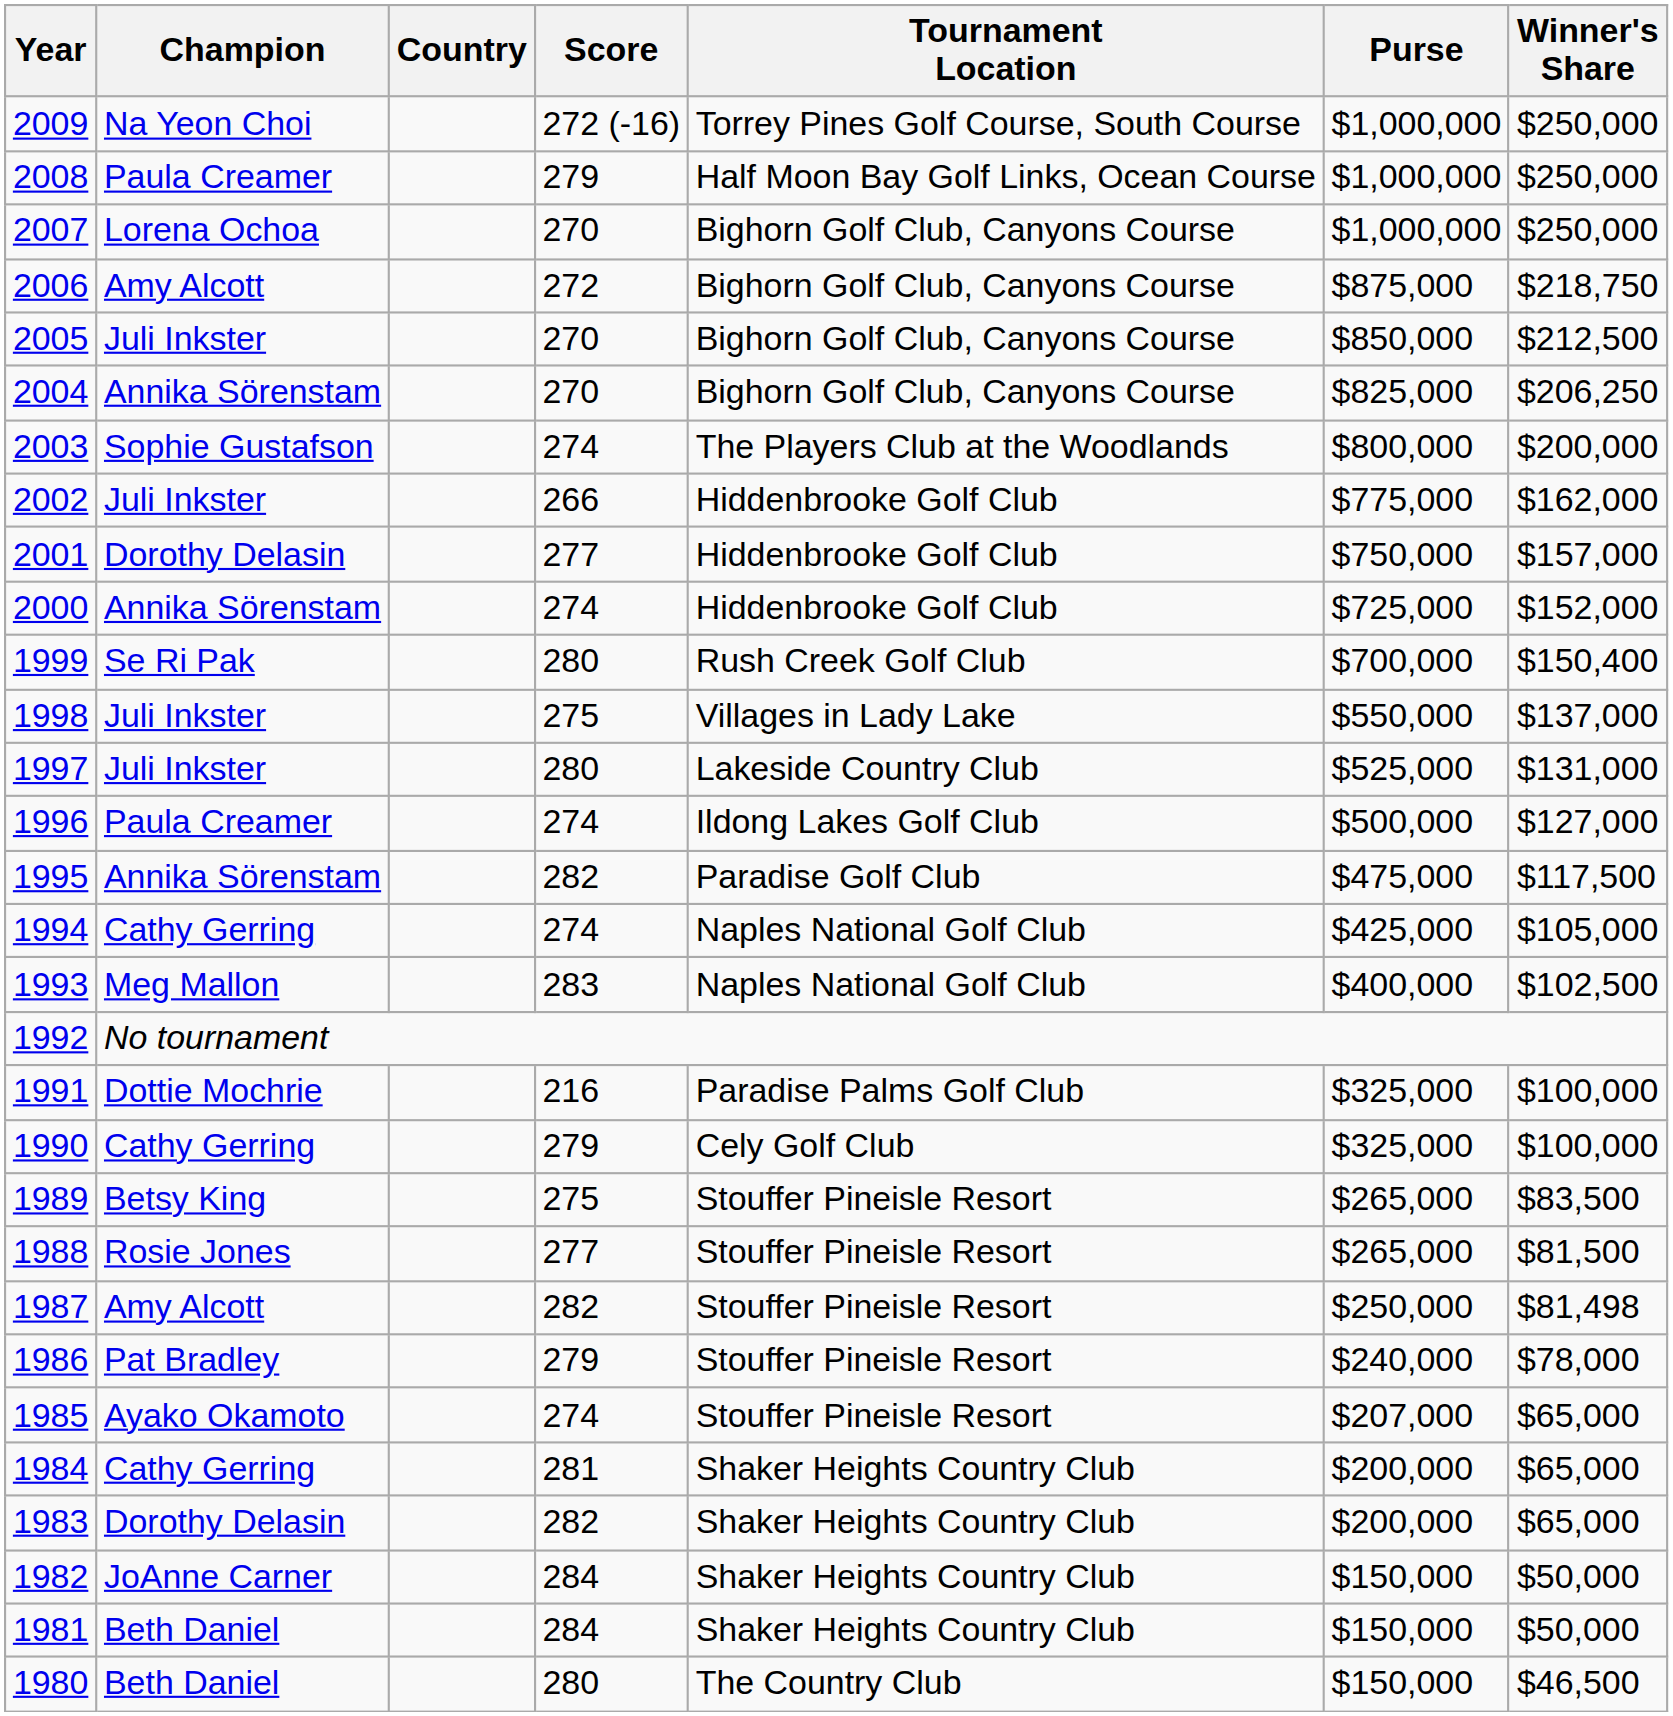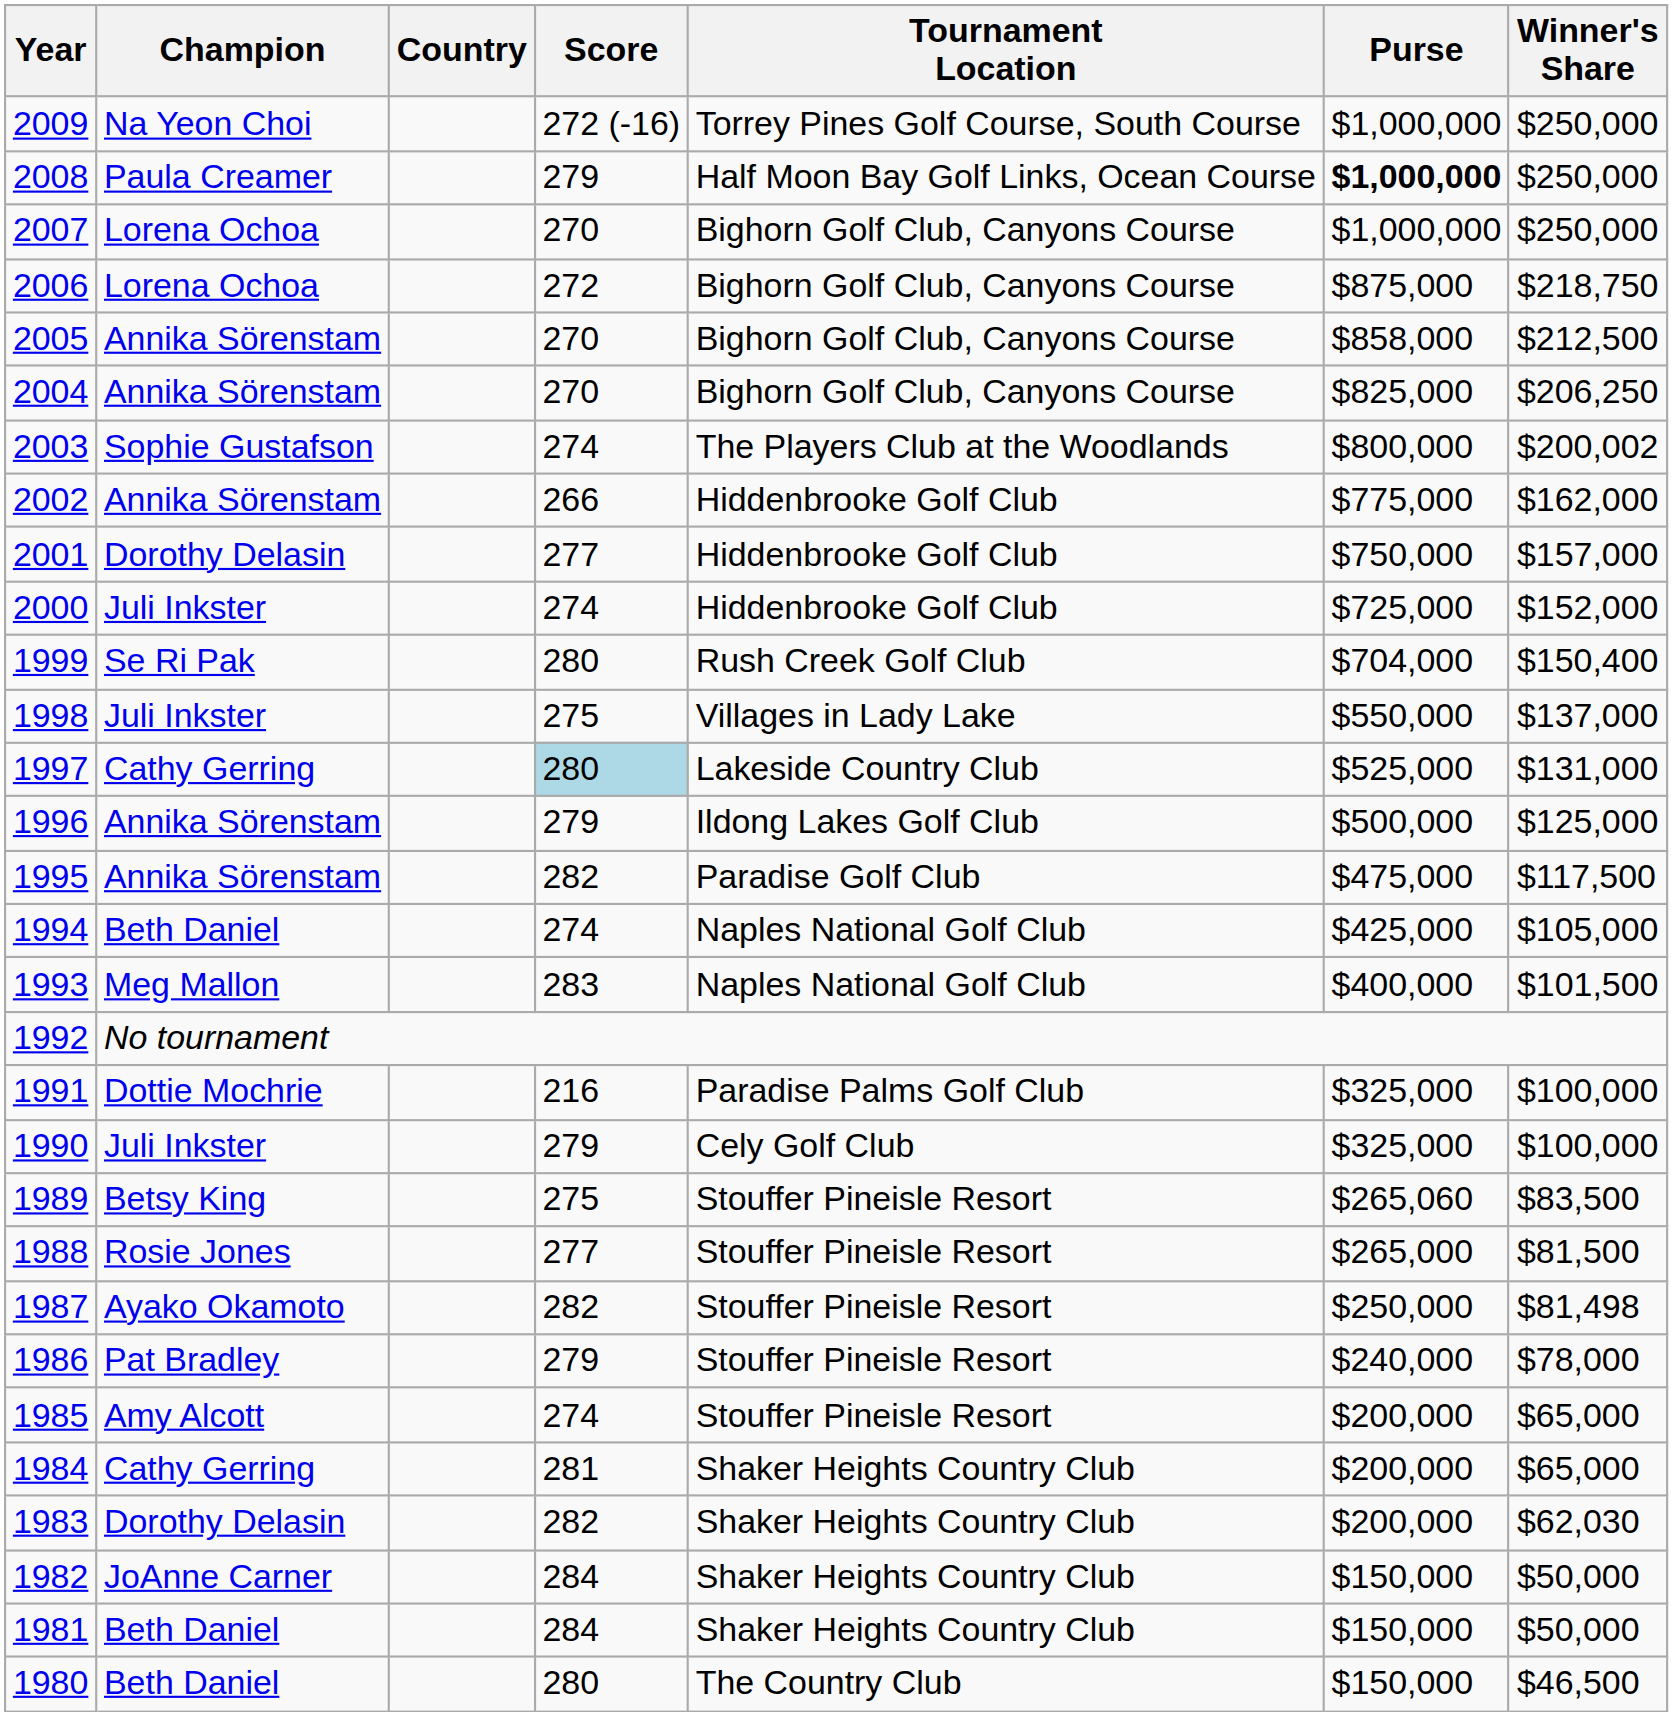 <table class="wikitable">
 <tr>
 <th>Year</th>
 <th>Champion</th>
 <th>Country</th>
 <th>Score</th>
 <th>Tournament<br>Location</th>
 <th>Purse</th>
 <th>Winner's<br>Share</th>
 </tr>
 <tr>
 <td><a href='#'>2009</a></td>
 <td><a href='#'>Na Yeon Choi</a></td>
 <td></td>
 <td>272 (-16)</td>
 <td>Torrey Pines Golf Course, South Course</td>
 <td>$1,000,000</td>
 <td>$250,000</td>
 </tr>
 <tr>
 <td><a href='#'>2008</a></td>
 <td><a href='#'>Paula Creamer</a></td>
 <td></td>
 <td>279</td>
 <td>Half Moon Bay Golf Links, Ocean Course</td>
-<td>$1,000,000</td>
+<td><strong>$1,000,000</strong></td>
 <td>$250,000</td>
 </tr>
 <tr>
 <td><a href='#'>2007</a></td>
 <td><a href='#'>Lorena Ochoa</a></td>
 <td></td>
 <td>270</td>
 <td>Bighorn Golf Club, Canyons Course</td>
 <td>$1,000,000</td>
 <td>$250,000</td>
 </tr>
 <tr>
 <td><a href='#'>2006</a></td>
-<td><a href='#'>Amy Alcott</a></td>
+<td><a href='#'>Lorena Ochoa</a></td>
 <td></td>
 <td>272</td>
 <td>Bighorn Golf Club, Canyons Course</td>
 <td>$875,000</td>
 <td>$218,750</td>
 </tr>
 <tr>
 <td><a href='#'>2005</a></td>
-<td><a href='#'>Juli Inkster</a></td>
+<td><a href='#'>Annika Sörenstam</a></td>
 <td></td>
 <td>270</td>
 <td>Bighorn Golf Club, Canyons Course</td>
-<td>$850,000</td>
+<td>$858,000</td>
 <td>$212,500</td>
 </tr>
 <tr>
 <td><a href='#'>2004</a></td>
 <td><a href='#'>Annika Sörenstam</a></td>
 <td></td>
 <td>270</td>
 <td>Bighorn Golf Club, Canyons Course</td>
 <td>$825,000</td>
 <td>$206,250</td>
 </tr>
 <tr>
 <td><a href='#'>2003</a></td>
 <td><a href='#'>Sophie Gustafson</a></td>
 <td></td>
 <td>274</td>
 <td>The Players Club at the Woodlands</td>
 <td>$800,000</td>
-<td>$200,000</td>
+<td>$200,002</td>
 </tr>
 <tr>
 <td><a href='#'>2002</a></td>
-<td><a href='#'>Juli Inkster</a></td>
+<td><a href='#'>Annika Sörenstam</a></td>
 <td></td>
 <td>266</td>
 <td>Hiddenbrooke Golf Club</td>
 <td>$775,000</td>
 <td>$162,000</td>
 </tr>
 <tr>
 <td><a href='#'>2001</a></td>
 <td><a href='#'>Dorothy Delasin</a></td>
 <td></td>
 <td>277</td>
 <td>Hiddenbrooke Golf Club</td>
 <td>$750,000</td>
 <td>$157,000</td>
 </tr>
 <tr>
 <td><a href='#'>2000</a></td>
-<td><a href='#'>Annika Sörenstam</a></td>
+<td><a href='#'>Juli Inkster</a></td>
 <td></td>
 <td>274</td>
 <td>Hiddenbrooke Golf Club</td>
 <td>$725,000</td>
 <td>$152,000</td>
 </tr>
 <tr>
 <td><a href='#'>1999</a></td>
 <td><a href='#'>Se Ri Pak</a></td>
 <td></td>
 <td>280</td>
 <td>Rush Creek Golf Club</td>
-<td>$700,000</td>
+<td>$704,000</td>
 <td>$150,400</td>
 </tr>
 <tr>
 <td><a href='#'>1998</a></td>
 <td><a href='#'>Juli Inkster</a></td>
 <td></td>
 <td>275</td>
 <td>Villages in Lady Lake</td>
 <td>$550,000</td>
 <td>$137,000</td>
 </tr>
 <tr>
 <td><a href='#'>1997</a></td>
-<td><a href='#'>Juli Inkster</a></td>
+<td><a href='#'>Cathy Gerring</a></td>
 <td></td>
-<td>280</td>
+<td style="background: lightblue;">280</td>
 <td>Lakeside Country Club</td>
 <td>$525,000</td>
 <td>$131,000</td>
 </tr>
 <tr>
 <td><a href='#'>1996</a></td>
-<td><a href='#'>Paula Creamer</a></td>
+<td><a href='#'>Annika Sörenstam</a></td>
 <td></td>
-<td>274</td>
+<td>279</td>
 <td>Ildong Lakes Golf Club</td>
 <td>$500,000</td>
-<td>$127,000</td>
+<td>$125,000</td>
 </tr>
 <tr>
 <td><a href='#'>1995</a></td>
 <td><a href='#'>Annika Sörenstam</a></td>
 <td></td>
 <td>282</td>
 <td>Paradise Golf Club</td>
 <td>$475,000</td>
 <td>$117,500</td>
 </tr>
 <tr>
 <td><a href='#'>1994</a></td>
-<td><a href='#'>Cathy Gerring</a></td>
+<td><a href='#'>Beth Daniel</a></td>
 <td></td>
 <td>274</td>
 <td>Naples National Golf Club</td>
 <td>$425,000</td>
 <td>$105,000</td>
 </tr>
 <tr>
 <td><a href='#'>1993</a></td>
 <td><a href='#'>Meg Mallon</a></td>
 <td></td>
 <td>283</td>
 <td>Naples National Golf Club</td>
 <td>$400,000</td>
-<td>$102,500</td>
+<td>$101,500</td>
 </tr>
 <tr>
 <td><a href='#'>1992</a></td>
 <td colspan="6"><em>No tournament</em></td>
 </tr>
 <tr>
 <td><a href='#'>1991</a></td>
 <td><a href='#'>Dottie Mochrie</a></td>
 <td></td>
 <td>216</td>
 <td>Paradise Palms Golf Club</td>
 <td>$325,000</td>
 <td>$100,000</td>
 </tr>
 <tr>
 <td><a href='#'>1990</a></td>
-<td><a href='#'>Cathy Gerring</a></td>
+<td><a href='#'>Juli Inkster</a></td>
 <td></td>
 <td>279</td>
 <td>Cely Golf Club</td>
 <td>$325,000</td>
 <td>$100,000</td>
 </tr>
 <tr>
 <td><a href='#'>1989</a></td>
 <td><a href='#'>Betsy King</a></td>
 <td></td>
 <td>275</td>
 <td>Stouffer Pineisle Resort</td>
-<td>$265,000</td>
+<td>$265,060</td>
 <td>$83,500</td>
 </tr>
 <tr>
 <td><a href='#'>1988</a></td>
 <td><a href='#'>Rosie Jones</a></td>
 <td></td>
 <td>277</td>
 <td>Stouffer Pineisle Resort</td>
 <td>$265,000</td>
 <td>$81,500</td>
 </tr>
 <tr>
 <td><a href='#'>1987</a></td>
-<td><a href='#'>Amy Alcott</a></td>
+<td><a href='#'>Ayako Okamoto</a></td>
 <td></td>
 <td>282</td>
 <td>Stouffer Pineisle Resort</td>
 <td>$250,000</td>
 <td>$81,498</td>
 </tr>
 <tr>
 <td><a href='#'>1986</a></td>
 <td><a href='#'>Pat Bradley</a></td>
 <td></td>
 <td>279</td>
 <td>Stouffer Pineisle Resort</td>
 <td>$240,000</td>
 <td>$78,000</td>
 </tr>
 <tr>
 <td><a href='#'>1985</a></td>
-<td><a href='#'>Ayako Okamoto</a></td>
+<td><a href='#'>Amy Alcott</a></td>
 <td></td>
 <td>274</td>
 <td>Stouffer Pineisle Resort</td>
-<td>$207,000</td>
+<td>$200,000</td>
 <td>$65,000</td>
 </tr>
 <tr>
 <td><a href='#'>1984</a></td>
 <td><a href='#'>Cathy Gerring</a></td>
 <td></td>
 <td>281</td>
 <td>Shaker Heights Country Club</td>
 <td>$200,000</td>
 <td>$65,000</td>
 </tr>
 <tr>
 <td><a href='#'>1983</a></td>
 <td><a href='#'>Dorothy Delasin</a></td>
 <td></td>
 <td>282</td>
 <td>Shaker Heights Country Club</td>
 <td>$200,000</td>
-<td>$65,000</td>
+<td>$62,030</td>
 </tr>
 <tr>
 <td><a href='#'>1982</a></td>
 <td><a href='#'>JoAnne Carner</a></td>
 <td></td>
 <td>284</td>
 <td>Shaker Heights Country Club</td>
 <td>$150,000</td>
 <td>$50,000</td>
 </tr>
 <tr>
 <td><a href='#'>1981</a></td>
 <td><a href='#'>Beth Daniel</a></td>
 <td></td>
 <td>284</td>
 <td>Shaker Heights Country Club</td>
 <td>$150,000</td>
 <td>$50,000</td>
 </tr>
 <tr>
 <td><a href='#'>1980</a></td>
 <td><a href='#'>Beth Daniel</a></td>
 <td></td>
 <td>280</td>
 <td>The Country Club</td>
 <td>$150,000</td>
 <td>$46,500</td>
 </tr>
 </table>
